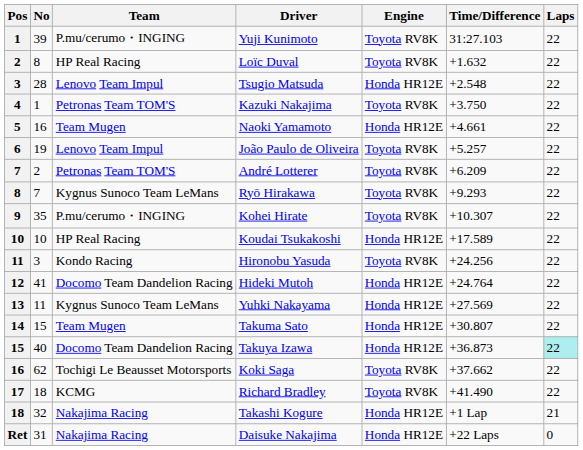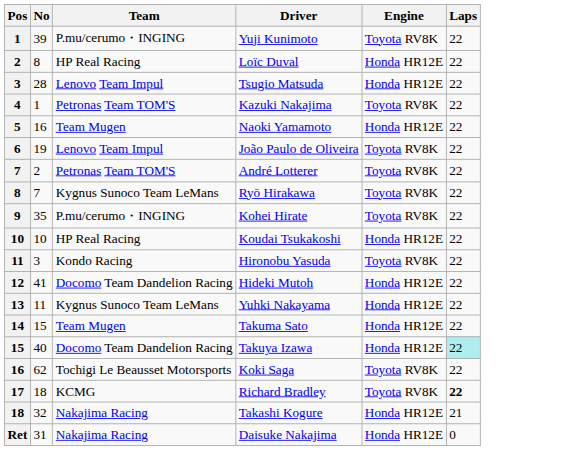 <table class="wikitable" style="font-size: 95%;">
 <tr>
 <th>Pos</th>
 <th>No</th>
 <th>Team</th>
 <th>Driver</th>
 <th>Engine</th>
-<th>Time/Difference</th>
 <th>Laps</th>
 </tr>
 <tr>
 <th>1</th>
 <td>39</td>
 <td>P.mu/cerumo・INGING</td>
 <td> <a href='#'>Yuji Kunimoto</a></td>
 <td><a href='#'>Toyota</a> RV8K</td>
-<td>31:27.103</td>
 <td>22</td>
 </tr>
 <tr>
 <th>2</th>
 <td>8</td>
 <td>HP Real Racing</td>
 <td> <a href='#'>Loïc Duval</a></td>
-<td><a href='#'>Toyota</a> RV8K</td>
-<td>+1.632</td>
+<td><a href='#'>Honda</a> HR12E</td>
 <td>22</td>
 </tr>
 <tr>
 <th>3</th>
 <td>28</td>
 <td><a href='#'>Lenovo</a> <a href='#'>Team Impul</a></td>
 <td> <a href='#'>Tsugio Matsuda</a></td>
 <td><a href='#'>Honda</a> HR12E</td>
-<td>+2.548</td>
 <td>22</td>
 </tr>
 <tr>
 <th>4</th>
 <td>1</td>
 <td><a href='#'>Petronas</a> <a href='#'>Team TOM'S</a></td>
 <td> <a href='#'>Kazuki Nakajima</a></td>
 <td><a href='#'>Toyota</a> RV8K</td>
-<td>+3.750</td>
 <td>22</td>
 </tr>
 <tr>
 <th>5</th>
 <td>16</td>
 <td><a href='#'>Team Mugen</a></td>
 <td> <a href='#'>Naoki Yamamoto</a></td>
 <td><a href='#'>Honda</a> HR12E</td>
-<td>+4.661</td>
 <td>22</td>
 </tr>
 <tr>
 <th>6</th>
 <td>19</td>
 <td><a href='#'>Lenovo</a> <a href='#'>Team Impul</a></td>
 <td> <a href='#'>João Paulo de Oliveira</a></td>
 <td><a href='#'>Toyota</a> RV8K</td>
-<td>+5.257</td>
 <td>22</td>
 </tr>
 <tr>
 <th>7</th>
 <td>2</td>
 <td><a href='#'>Petronas</a> <a href='#'>Team TOM'S</a></td>
 <td> <a href='#'>André Lotterer</a></td>
 <td><a href='#'>Toyota</a> RV8K</td>
-<td>+6.209</td>
 <td>22</td>
 </tr>
 <tr>
 <th>8</th>
 <td>7</td>
 <td>Kygnus Sunoco Team LeMans</td>
 <td> <a href='#'>Ryō Hirakawa</a></td>
 <td><a href='#'>Toyota</a> RV8K</td>
-<td>+9.293</td>
 <td>22</td>
 </tr>
 <tr>
 <th>9</th>
 <td>35</td>
 <td>P.mu/cerumo・INGING</td>
 <td> <a href='#'>Kohei Hirate</a></td>
 <td><a href='#'>Toyota</a> RV8K</td>
-<td>+10.307</td>
 <td>22</td>
 </tr>
 <tr>
 <th>10</th>
 <td>10</td>
 <td>HP Real Racing</td>
 <td> <a href='#'>Koudai Tsukakoshi</a></td>
 <td><a href='#'>Honda</a> HR12E</td>
-<td>+17.589</td>
 <td>22</td>
 </tr>
 <tr>
 <th>11</th>
 <td>3</td>
 <td>Kondo Racing</td>
 <td> <a href='#'>Hironobu Yasuda</a></td>
 <td><a href='#'>Toyota</a> RV8K</td>
-<td>+24.256</td>
 <td>22</td>
 </tr>
 <tr>
 <th>12</th>
 <td>41</td>
 <td><a href='#'>Docomo</a> Team Dandelion Racing</td>
 <td> <a href='#'>Hideki Mutoh</a></td>
 <td><a href='#'>Honda</a> HR12E</td>
-<td>+24.764</td>
 <td>22</td>
 </tr>
 <tr>
 <th>13</th>
 <td>11</td>
 <td>Kygnus Sunoco Team LeMans</td>
 <td> <a href='#'>Yuhki Nakayama</a></td>
 <td><a href='#'>Honda</a> HR12E</td>
-<td>+27.569</td>
 <td>22</td>
 </tr>
 <tr>
 <th>14</th>
 <td>15</td>
 <td><a href='#'>Team Mugen</a></td>
 <td> <a href='#'>Takuma Sato</a></td>
 <td><a href='#'>Honda</a> HR12E</td>
-<td>+30.807</td>
 <td>22</td>
 </tr>
 <tr>
 <th>15</th>
 <td>40</td>
 <td><a href='#'>Docomo</a> Team Dandelion Racing</td>
 <td> <a href='#'>Takuya Izawa</a></td>
 <td><a href='#'>Honda</a> HR12E</td>
-<td>+36.873</td>
 <td style="background: paleturquoise;">22</td>
 </tr>
 <tr>
 <th>16</th>
 <td>62</td>
 <td>Tochigi Le Beausset Motorsports</td>
 <td> <a href='#'>Koki Saga</a></td>
 <td><a href='#'>Toyota</a> RV8K</td>
-<td>+37.662</td>
 <td>22</td>
 </tr>
 <tr>
 <th>17</th>
 <td>18</td>
 <td>KCMG</td>
 <td> <a href='#'>Richard Bradley</a></td>
 <td><a href='#'>Toyota</a> RV8K</td>
-<td>+41.490</td>
-<td>22</td>
+<td><strong>22</strong></td>
 </tr>
 <tr>
 <th>18</th>
 <td>32</td>
 <td><a href='#'>Nakajima Racing</a></td>
 <td> <a href='#'>Takashi Kogure</a></td>
 <td><a href='#'>Honda</a> HR12E</td>
-<td>+1 Lap</td>
 <td>21</td>
 </tr>
 <tr>
 <th>Ret</th>
 <td>31</td>
 <td><a href='#'>Nakajima Racing</a></td>
 <td> <a href='#'>Daisuke Nakajima</a></td>
 <td><a href='#'>Honda</a> HR12E</td>
-<td>+22 Laps</td>
 <td>0</td>
 </tr>
 </table>
